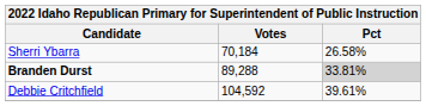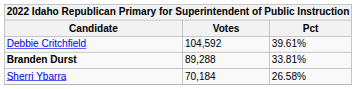 <table class="wikitable">
 <tr>
 <th colspan="3">2022 Idaho Republican Primary for Superintendent of Public Instruction </th>
 </tr>
 <tr>
 <th>Candidate</th>
 <th>Votes</th>
 <th>Pct</th>
 </tr>
 <tr>
+<td><a href='#'>Debbie Critchfield</a></td>
+<td>104,592</td>
+<td>39.61%</td>
+</tr>
+<tr>
+<td><strong>Branden Durst</strong></td>
+<td>89,288</td>
+<td>33.81%</td>
+</tr>
+<tr>
 <td><a href='#'>Sherri Ybarra</a></td>
 <td>70,184</td>
 <td>26.58%</td>
 </tr>
 <tr>
-<td><strong>Branden Durst</strong></td>
-<td>89,288</td>
-<td style="background: lightgrey;">33.81%</td>
-</tr>
-<tr>
-<td><a href='#'>Debbie Critchfield</a></td>
-<td>104,592</td>
-<td>39.61%</td>
-</tr>
-<tr>
 </tr>
 </table>
